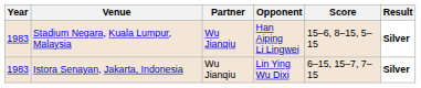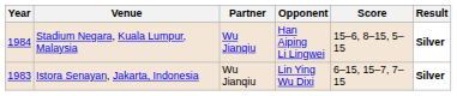 <table class="sortable wikitable" style="font-size: 90%;">
 <tr>
 <th>Year</th>
 <th>Venue</th>
 <th>Partner</th>
 <th>Opponent</th>
 <th>Score</th>
 <th>Result</th>
 </tr>
 <tr style="background:#F3E6D7">
-<td align="center"><a href='#'>1983</a></td>
+<td align="center"><a href='#'>1984</a></td>
 <td align="left"><a href='#'>Stadium Negara</a>, <a href='#'>Kuala Lumpur, Malaysia</a></td>
 <td align="left"> <a href='#'>Wu Jianqiu</a></td>
 <td align="left"> <a href='#'>Han Aiping</a> <br>  <a href='#'>Li Lingwei</a></td>
 <td align="left">15–6, 8–15, 5–15</td>
 <td style="text-align:left; background:white"> <strong>Silver</strong></td>
 </tr>
 <tr style="background:#F3E6D7">
 <td align="center"><a href='#'>1983</a></td>
 <td align="left"><a href='#'>Istora Senayan</a>, <a href='#'>Jakarta, Indonesia</a></td>
 <td align="left"> Wu Jianqiu</td>
 <td align="left"> <a href='#'>Lin Ying</a> <br>  <a href='#'>Wu Dixi</a></td>
 <td align="left">6–15, 15–7, 7–15</td>
 <td style="text-align:left; background:white"> <strong>Silver</strong></td>
 </tr>
 </table>
